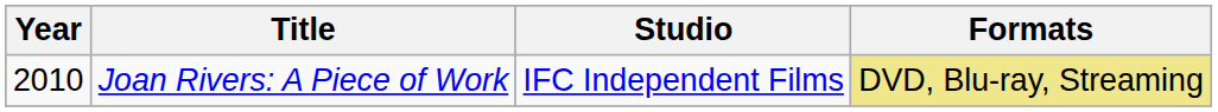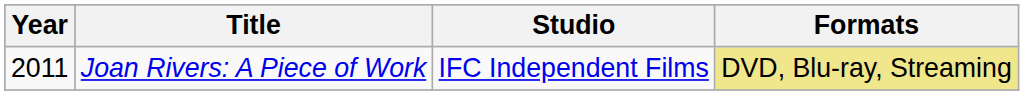 <table class="wikitable sortable">
 <tr>
 <th>Year</th>
 <th>Title</th>
 <th>Studio</th>
 <th>Formats</th>
 </tr>
 <tr>
-<td>2010</td>
+<td>2011</td>
 <td><em><a href='#'>Joan Rivers: A Piece of Work</a></em></td>
 <td><a href='#'>IFC Independent Films</a></td>
 <td style="background: khaki;">DVD, Blu-ray, Streaming</td>
 </tr>
 </table>
